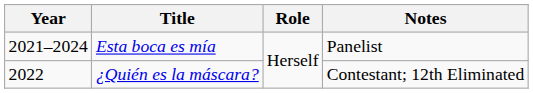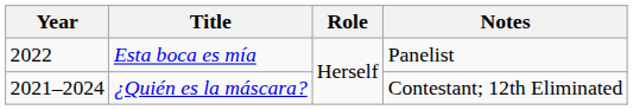 <table class="wikitable sortable">
 <tr>
 <th>Year</th>
 <th>Title</th>
 <th>Role</th>
 <th class="unsortable">Notes</th>
 </tr>
 <tr>
-<td>2021–2024</td>
+<td>2022</td>
 <td><em><a href='#'>Esta boca es mía</a></em></td>
 <td rowspan="2">Herself</td>
 <td>Panelist</td>
 </tr>
 <tr>
-<td>2022</td>
+<td>2021–2024</td>
 <td><a href='#'><em>¿Quién es la máscara?</em></a></td>
 <td>Contestant; 12th Eliminated</td>
 </tr>
 </table>
